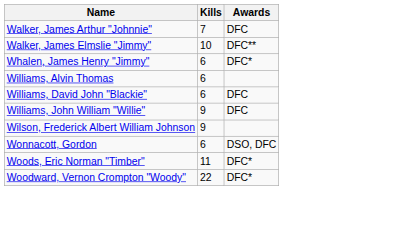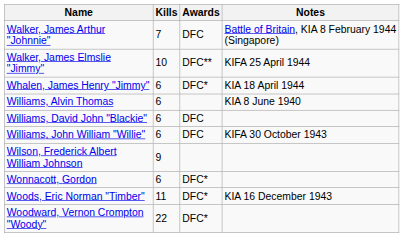 <table class=wikitable>
 <tr>
 <th>Name</th>
 <th>Kills</th>
 <th>Awards</th>
+<th>Notes</th>
 </tr>
 <tr>
 <td><a href='#'>Walker, James Arthur "Johnnie"</a></td>
 <td>7</td>
 <td>DFC</td>
+<td><a href='#'>Battle of Britain</a>, KIA 8 February 1944 (Singapore)</td>
 </tr>
 <tr>
 <td><a href='#'>Walker, James Elmslie "Jimmy"</a></td>
 <td>10</td>
 <td>DFC**</td>
+<td>KIFA 25 April 1944</td>
 </tr>
 <tr>
 <td><a href='#'>Whalen, James Henry "Jimmy"</a></td>
 <td>6</td>
 <td>DFC*</td>
+<td>KIA 18 April 1944</td>
 </tr>
 <tr>
 <td><a href='#'>Williams, Alvin Thomas</a></td>
 <td>6</td>
 <td></td>
+<td>KIA 8 June 1940</td>
 </tr>
 <tr>
 <td><a href='#'>Williams, David John "Blackie"</a></td>
 <td>6</td>
 <td>DFC</td>
+<td></td>
 </tr>
 <tr>
 <td><a href='#'>Williams, John William "Willie"</a></td>
-<td>9</td>
+<td>6</td>
 <td>DFC</td>
+<td>KIFA 30 October 1943</td>
 </tr>
 <tr>
 <td><a href='#'>Wilson, Frederick Albert William Johnson</a></td>
 <td>9</td>
 <td></td>
+<td></td>
 </tr>
 <tr>
 <td><a href='#'>Wonnacott, Gordon</a></td>
 <td>6</td>
-<td>DSO, DFC</td>
+<td>DFC*</td>
+<td></td>
 </tr>
 <tr>
 <td><a href='#'>Woods, Eric Norman "Timber"</a></td>
 <td>11</td>
 <td>DFC*</td>
+<td>KIA 16 December 1943</td>
 </tr>
 <tr>
 <td><a href='#'>Woodward, Vernon Crompton "Woody"</a></td>
 <td>22</td>
 <td>DFC*</td>
+<td></td>
 </tr>
 </table>
